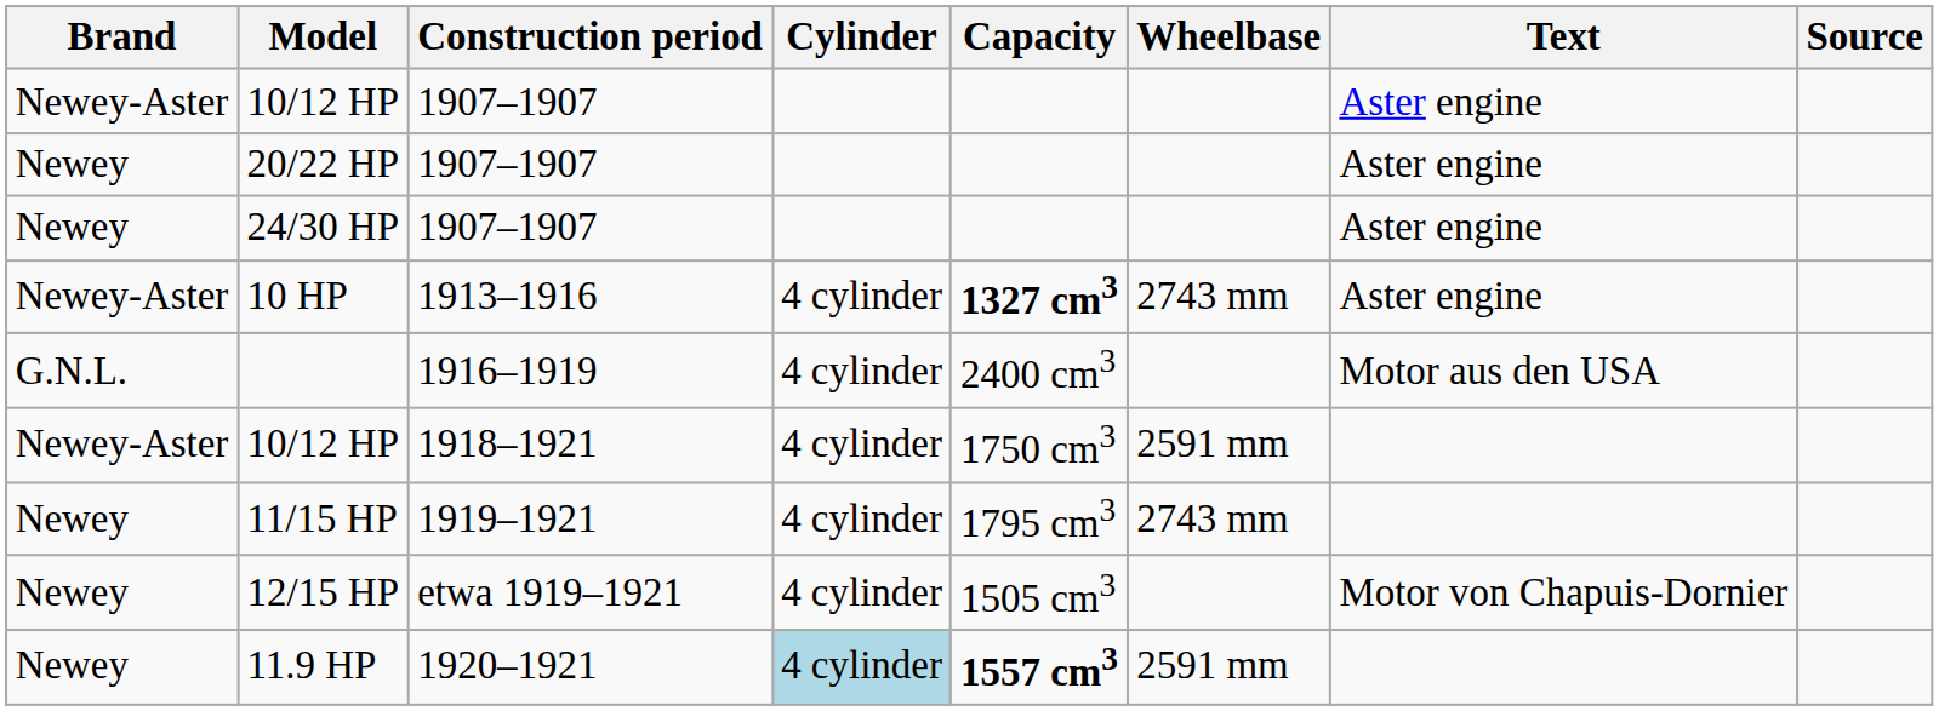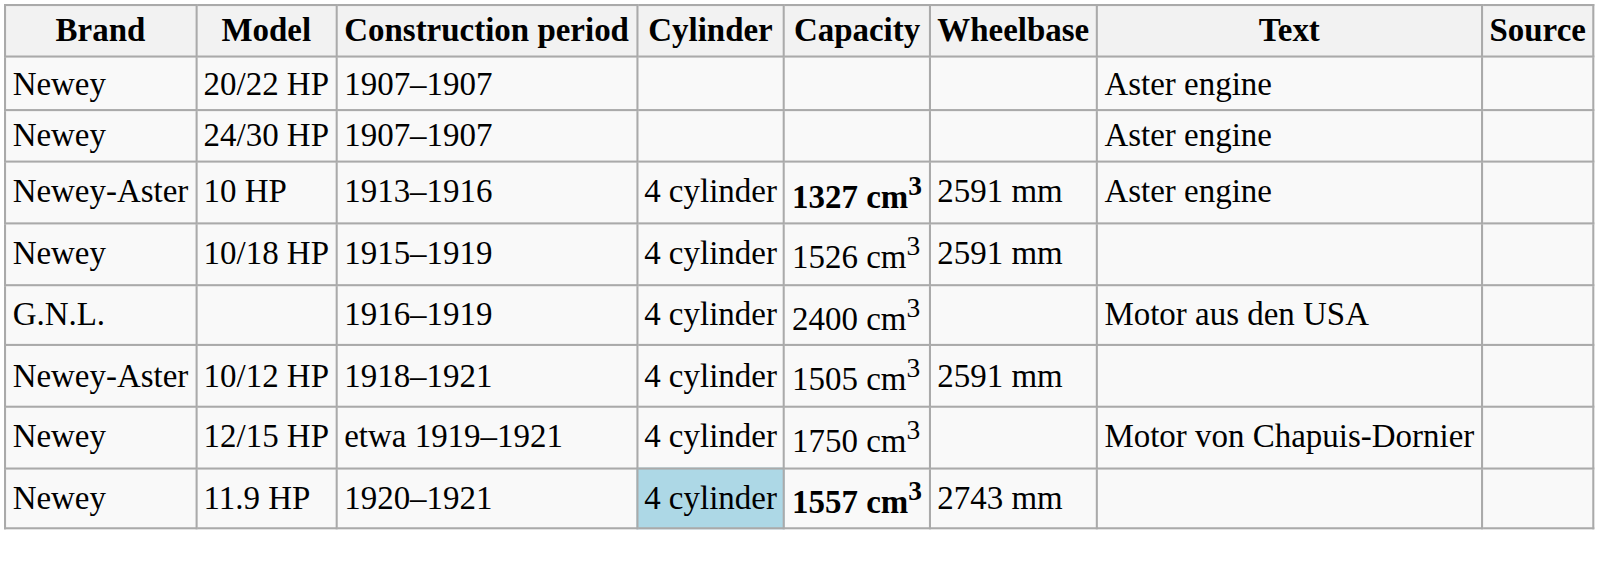 <table class="wikitable">
 <tr>
 <th>Brand</th>
 <th>Model</th>
 <th>Construction period</th>
 <th>Cylinder</th>
 <th>Capacity</th>
 <th>Wheelbase</th>
 <th>Text</th>
 <th>Source</th>
-</tr>
-<tr>
-<td>Newey-Aster</td>
-<td>10/12 HP</td>
-<td>1907–1907</td>
-<td></td>
-<td></td>
-<td></td>
-<td><a href='#'>Aster</a> engine</td>
-<td></td>
 </tr>
 <tr>
 <td>Newey</td>
 <td>20/22 HP</td>
 <td>1907–1907</td>
 <td></td>
 <td></td>
 <td></td>
 <td>Aster engine</td>
 <td></td>
 </tr>
 <tr>
 <td>Newey</td>
 <td>24/30 HP</td>
 <td>1907–1907</td>
 <td></td>
 <td></td>
 <td></td>
 <td>Aster engine</td>
 <td></td>
 </tr>
 <tr>
 <td>Newey-Aster</td>
 <td>10 HP</td>
 <td>1913–1916</td>
 <td>4 cylinder</td>
 <td><strong>1327 cm<sup>3</sup></strong></td>
-<td>2743 mm</td>
+<td>2591 mm</td>
 <td>Aster engine</td>
+<td></td>
+</tr>
+<tr>
+<td>Newey</td>
+<td>10/18 HP</td>
+<td>1915–1919</td>
+<td>4 cylinder</td>
+<td>1526 cm<sup>3</sup></td>
+<td>2591 mm</td>
+<td></td>
 <td></td>
 </tr>
 <tr>
 <td>G.N.L.</td>
 <td></td>
 <td>1916–1919</td>
 <td>4 cylinder</td>
 <td>2400 cm<sup>3</sup></td>
 <td></td>
 <td>Motor aus den USA</td>
 <td></td>
 </tr>
 <tr>
 <td>Newey-Aster</td>
 <td>10/12 HP</td>
 <td>1918–1921</td>
 <td>4 cylinder</td>
-<td>1750 cm<sup>3</sup></td>
+<td>1505 cm<sup>3</sup></td>
 <td>2591 mm</td>
-<td></td>
-<td></td>
-</tr>
-<tr>
-<td>Newey</td>
-<td>11/15 HP</td>
-<td>1919–1921</td>
-<td>4 cylinder</td>
-<td>1795 cm<sup>3</sup></td>
-<td>2743 mm</td>
 <td></td>
 <td></td>
 </tr>
 <tr>
 <td>Newey</td>
 <td>12/15 HP</td>
 <td>etwa 1919–1921</td>
 <td>4 cylinder</td>
-<td>1505 cm<sup>3</sup></td>
+<td>1750 cm<sup>3</sup></td>
 <td></td>
 <td>Motor von Chapuis-Dornier</td>
 <td></td>
 </tr>
 <tr>
 <td>Newey</td>
 <td>11.9 HP</td>
 <td>1920–1921</td>
 <td style="background: lightblue;">4 cylinder</td>
 <td><strong>1557 cm<sup>3</sup></strong></td>
-<td>2591 mm</td>
+<td>2743 mm</td>
 <td></td>
 <td></td>
 </tr>
 </table>
